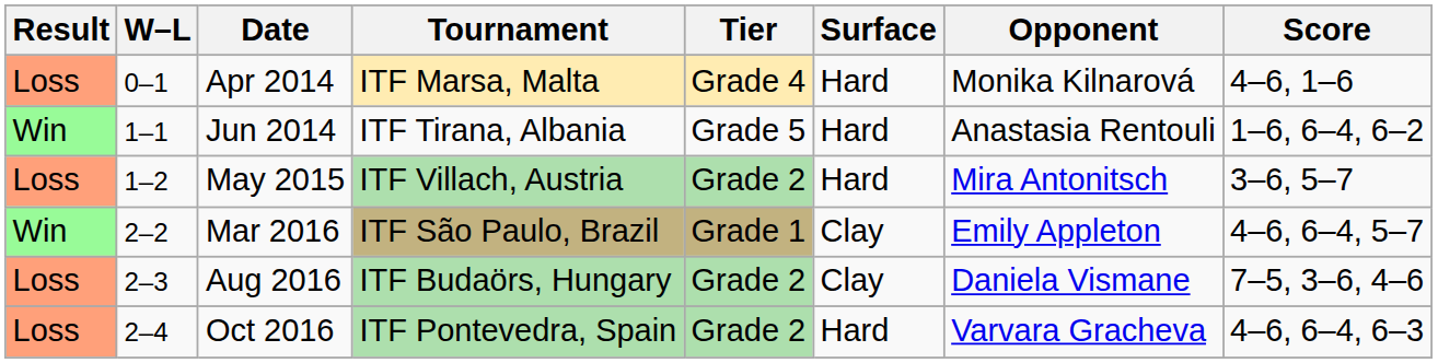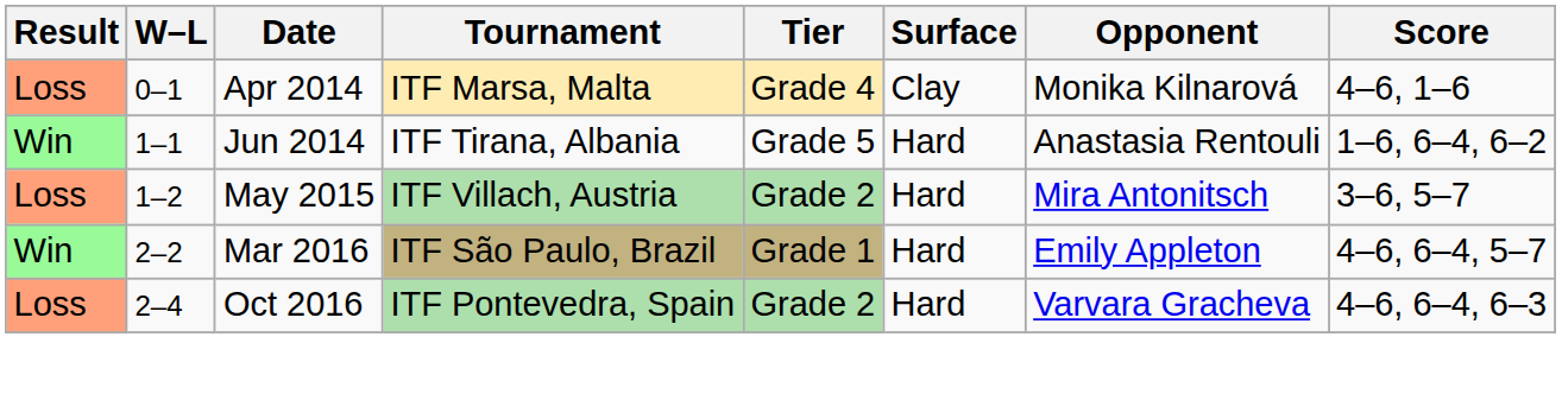 <table class="sortable wikitable">
 <tr>
 <th>Result</th>
 <th class="unsortable">W–L</th>
 <th>Date</th>
 <th>Tournament</th>
 <th>Tier</th>
 <th>Surface</th>
 <th>Opponent</th>
 <th class="unsortable">Score</th>
 </tr>
 <tr>
 <td style="background:#ffa07a;">Loss</td>
 <td><small>0–1</small></td>
 <td>Apr 2014</td>
 <td bgcolor="#ffecb2">ITF Marsa, Malta</td>
 <td bgcolor="#ffecb2">Grade 4</td>
-<td>Hard</td>
+<td>Clay</td>
 <td> Monika Kilnarová</td>
 <td>4–6, 1–6</td>
 </tr>
 <tr>
 <td bgcolor="98FB98">Win</td>
 <td><small>1–1</small></td>
 <td>Jun 2014</td>
 <td>ITF Tirana, Albania</td>
 <td>Grade 5</td>
 <td>Hard</td>
 <td> Anastasia Rentouli</td>
 <td>1–6, 6–4, 6–2</td>
 </tr>
 <tr>
 <td style="background:#ffa07a;">Loss</td>
 <td><small>1–2</small></td>
 <td>May 2015</td>
 <td bgcolor="#ADDFAD">ITF Villach, Austria</td>
 <td bgcolor="#ADDFAD">Grade 2</td>
 <td>Hard</td>
 <td> <a href='#'>Mira Antonitsch</a></td>
 <td>3–6, 5–7</td>
 </tr>
 <tr>
 <td bgcolor="98FB98">Win</td>
 <td><small>2–2</small></td>
 <td>Mar 2016</td>
 <td bgcolor="#C2B280">ITF São Paulo, Brazil</td>
 <td bgcolor="#C2B280">Grade 1</td>
-<td>Clay</td>
+<td>Hard</td>
 <td> <a href='#'>Emily Appleton</a></td>
 <td>4–6, 6–4, 5–7</td>
-</tr>
-<tr>
-<td style="background:#ffa07a;">Loss</td>
-<td><small>2–3</small></td>
-<td>Aug 2016</td>
-<td bgcolor="#ADDFAD">ITF Budaörs, Hungary</td>
-<td bgcolor="#ADDFAD">Grade 2</td>
-<td>Clay</td>
-<td> <a href='#'>Daniela Vismane</a></td>
-<td>7–5, 3–6, 4–6</td>
 </tr>
 <tr>
 <td style="background:#ffa07a;">Loss</td>
 <td><small>2–4</small></td>
 <td>Oct 2016</td>
 <td bgcolor="#ADDFAD">ITF Pontevedra, Spain</td>
 <td bgcolor="#ADDFAD">Grade 2</td>
 <td>Hard</td>
 <td> <a href='#'>Varvara Gracheva</a></td>
 <td>4–6, 6–4, 6–3</td>
 </tr>
 </table>
